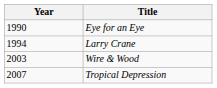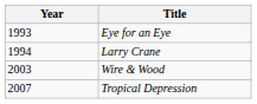 <table class="wikitable">
 <tr>
 <th width="120pt">Year</th>
 <th width="200pt">Title</th>
 </tr>
 <tr>
-<td>1990</td>
+<td>1993</td>
 <td><em>Eye for an Eye</em></td>
 </tr>
 <tr>
 <td>1994</td>
 <td><em>Larry Crane</em></td>
 </tr>
 <tr>
 <td>2003</td>
 <td><em>Wire & Wood</em></td>
 </tr>
 <tr>
 <td>2007</td>
 <td><em>Tropical Depression</em></td>
 </tr>
 </table>
